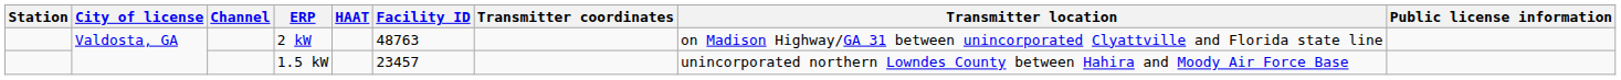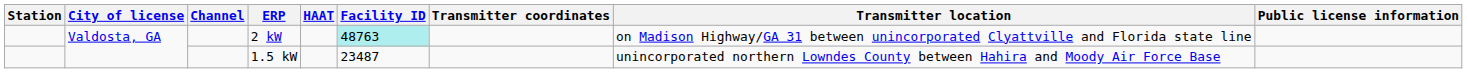 <table class="wikitable">
 <tr>
 <th>Station</th>
 <th><a href='#'>City of license</a></th>
 <th><a href='#'>Channel</a><br></th>
 <th><a href='#'>ERP</a></th>
 <th><a href='#'>HAAT</a></th>
 <th><a href='#'>Facility ID</a></th>
 <th>Transmitter coordinates</th>
 <th>Transmitter location</th>
 <th>Public license information</th>
 </tr>
 <tr style="vertical-align: top; text-align: left; ">
 <td></td>
 <td rowspan=2><a href='#'>Valdosta, GA</a></td>
 <td><br></td>
 <td>2 <a href='#'>kW</a></td>
 <td></td>
-<td>48763</td>
+<td style="background: paleturquoise;">48763</td>
 <td></td>
 <td>on <a href='#'>Madison</a> Highway/<a href='#'>GA 31</a> between <a href='#'>unincorporated</a> <a href='#'>Clyattville</a> and Florida state line</td>
 <td><br></td>
 </tr>
 <tr style="vertical-align: top; text-align: left; ">
 <td></td>
 <td><br></td>
 <td>1.5 kW</td>
 <td></td>
-<td>23457</td>
+<td>23487</td>
 <td></td>
 <td>unincorporated northern <a href='#'>Lowndes County</a> between <a href='#'>Hahira</a> and <a href='#'>Moody Air Force Base</a></td>
 <td> <br></td>
 </tr>
 </table>
